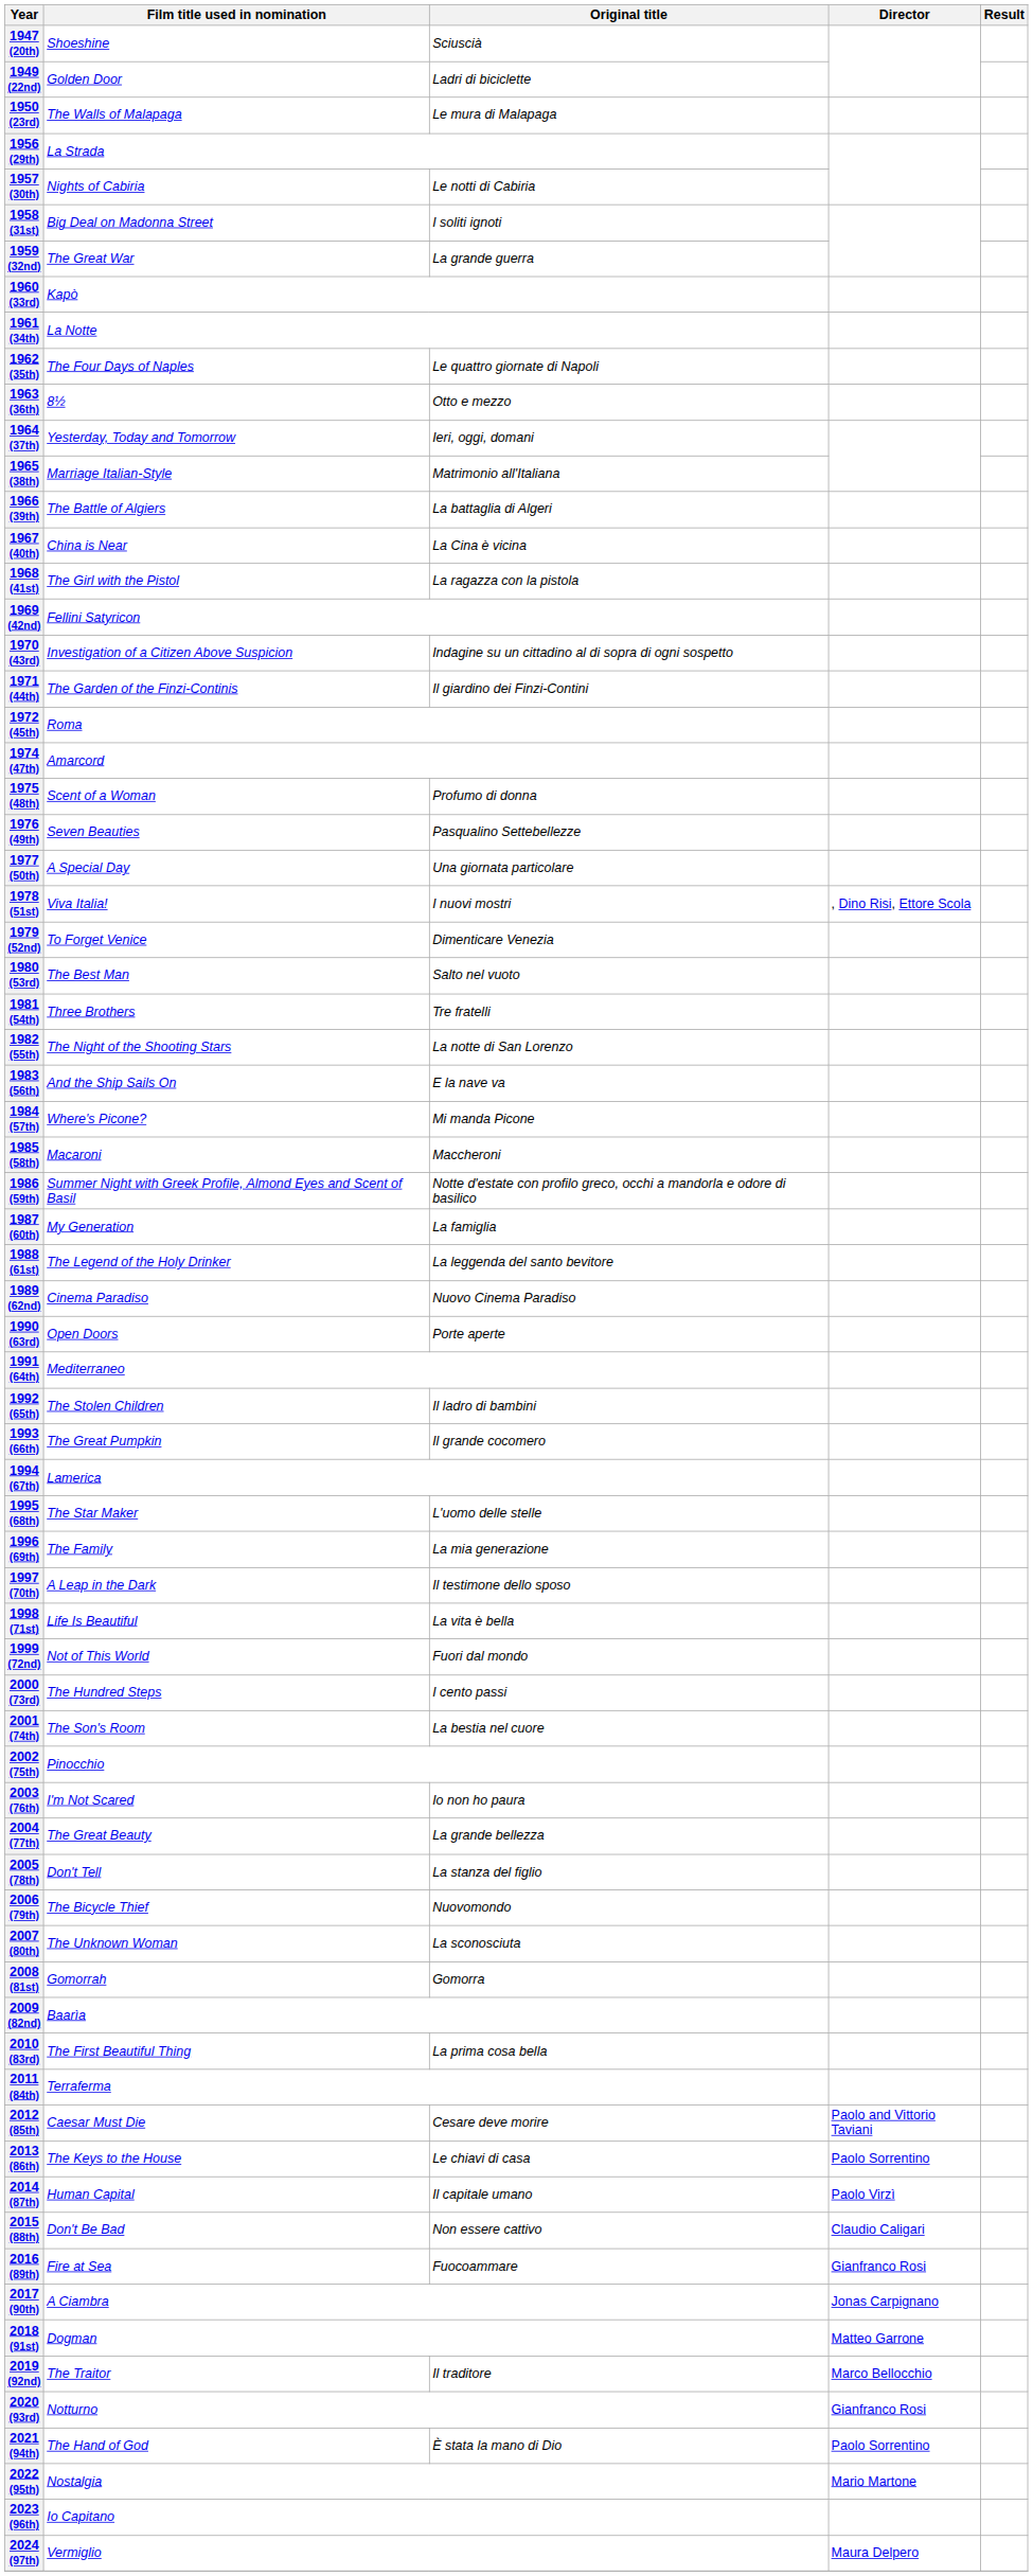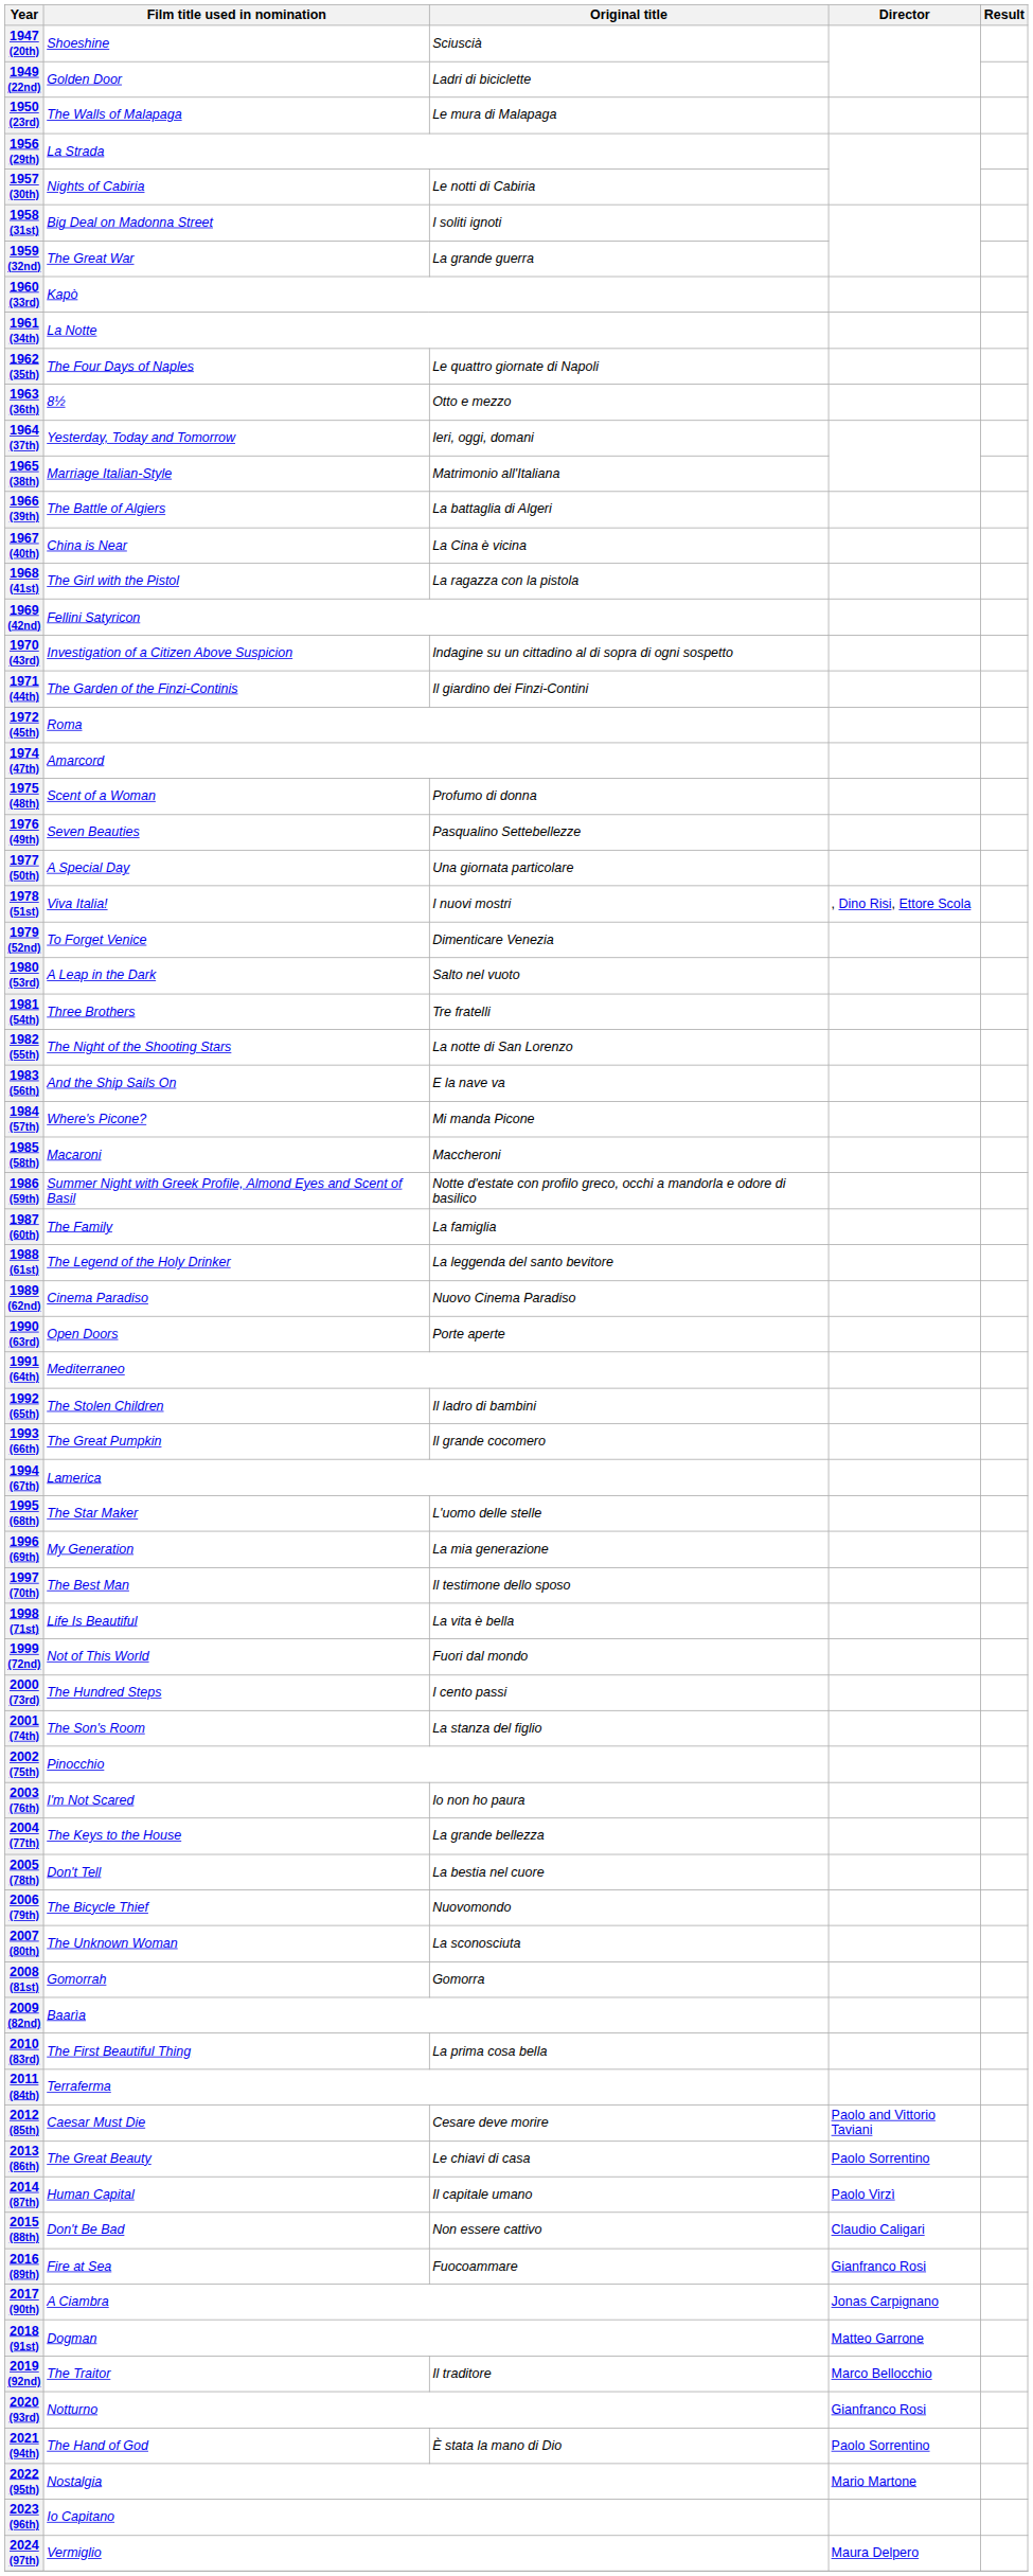 <table class="wikitable" width="98%" style="background:#ffffff;">
 <tr>
 <th>Year</th>
 <th>Film title used in nomination</th>
 <th>Original title</th>
 <th>Director</th>
 <th>Result</th>
 </tr>
 <tr>
 <th align="center"><a href='#'>1947</a><br><small><a href='#'>(20th)</a></small></th>
 <td><em><a href='#'>Shoeshine</a></em></td>
 <td><em>Sciuscià</em></td>
 <td rowspan="2"></td>
 <td></td>
 </tr>
 <tr>
 <th align="center"><a href='#'>1949</a><br><small><a href='#'>(22nd)</a></small></th>
 <td><em><a href='#'>Golden Door</a></em></td>
 <td><em>Ladri di biciclette</em></td>
 <td></td>
 </tr>
 <tr>
 <th align="center"><a href='#'>1950</a><br><small><a href='#'>(23rd)</a></small></th>
 <td><em><a href='#'>The Walls of Malapaga</a></em></td>
 <td><em>Le mura di Malapaga</em></td>
 <td></td>
 <td></td>
 </tr>
 <tr>
 <th align="center"><a href='#'>1956</a><br><small><a href='#'>(29th)</a></small></th>
 <td colspan="2"><em><a href='#'>La Strada</a></em></td>
 <td rowspan="2"></td>
 <td></td>
 </tr>
 <tr>
 <th align="center"><a href='#'>1957</a><br><small><a href='#'>(30th)</a></small></th>
 <td><em><a href='#'>Nights of Cabiria</a></em></td>
 <td><em>Le notti di Cabiria</em></td>
 <td></td>
 </tr>
 <tr>
 <th align="center"><a href='#'>1958</a><br><small><a href='#'>(31st)</a></small></th>
 <td><em><a href='#'>Big Deal on Madonna Street</a></em></td>
 <td><em>I soliti ignoti</em></td>
 <td rowspan="2"></td>
 <td></td>
 </tr>
 <tr>
 <th align="center"><a href='#'>1959</a><br><small><a href='#'>(32nd)</a></small></th>
 <td><em><a href='#'>The Great War</a></em></td>
 <td><em>La grande guerra</em></td>
 <td></td>
 </tr>
 <tr>
 <th align="center"><a href='#'>1960</a><br><small><a href='#'>(33rd)</a></small></th>
 <td colspan="2"><em><a href='#'>Kapò</a></em></td>
 <td></td>
 <td></td>
 </tr>
 <tr>
 <th align="center"><a href='#'>1961</a><br><small><a href='#'>(34th)</a></small></th>
 <td colspan="2"><em><a href='#'>La Notte</a></em></td>
 <td></td>
 <td></td>
 </tr>
 <tr>
 <th align="center"><a href='#'>1962</a><br><small><a href='#'>(35th)</a></small></th>
 <td><em><a href='#'>The Four Days of Naples</a></em></td>
 <td><em>Le quattro giornate di Napoli</em></td>
 <td></td>
 <td></td>
 </tr>
 <tr>
 <th align="center"><a href='#'>1963</a><br><small><a href='#'>(36th)</a></small></th>
 <td><em><a href='#'>8½</a></em></td>
 <td><em>Otto e mezzo</em></td>
 <td></td>
 <td></td>
 </tr>
 <tr>
 <th align="center"><a href='#'>1964</a><br><small><a href='#'>(37th)</a></small></th>
 <td><em><a href='#'>Yesterday, Today and Tomorrow</a></em></td>
 <td><em>Ieri, oggi, domani</em></td>
 <td rowspan="2"></td>
 <td></td>
 </tr>
 <tr>
 <th align="center"><a href='#'>1965</a><br><small><a href='#'>(38th)</a></small></th>
 <td><em><a href='#'>Marriage Italian-Style</a></em></td>
 <td><em>Matrimonio all'Italiana</em></td>
 <td></td>
 </tr>
 <tr>
 <th align="center"><a href='#'>1966</a><br><small><a href='#'>(39th)</a></small></th>
 <td><em><a href='#'>The Battle of Algiers</a></em></td>
 <td><em>La battaglia di Algeri</em></td>
 <td></td>
 <td></td>
 </tr>
 <tr>
 <th align="center"><a href='#'>1967</a><br><small><a href='#'>(40th)</a></small></th>
 <td><em><a href='#'>China is Near</a></em></td>
 <td><em>La Cina è vicina</em></td>
 <td></td>
 <td></td>
 </tr>
 <tr>
 <th align="center"><a href='#'>1968</a><br><small><a href='#'>(41st)</a></small></th>
 <td><em><a href='#'>The Girl with the Pistol</a></em></td>
 <td><em>La ragazza con la pistola</em></td>
 <td></td>
 <td></td>
 </tr>
 <tr>
 <th align="center"><a href='#'>1969</a><br><small><a href='#'>(42nd)</a></small></th>
 <td colspan="2"><em><a href='#'>Fellini Satyricon</a></em></td>
 <td></td>
 <td></td>
 </tr>
 <tr>
 <th align="center"><a href='#'>1970</a><br><small><a href='#'>(43rd)</a></small></th>
 <td><em><a href='#'>Investigation of a Citizen Above Suspicion</a></em></td>
 <td><em>Indagine su un cittadino al di sopra di ogni sospetto</em></td>
 <td></td>
 <td></td>
 </tr>
 <tr>
 <th align="center"><a href='#'>1971</a><br><small><a href='#'>(44th)</a></small></th>
 <td><em><a href='#'>The Garden of the Finzi-Continis</a></em></td>
 <td><em>Il giardino dei Finzi-Contini</em></td>
 <td></td>
 <td></td>
 </tr>
 <tr>
 <th align="center"><a href='#'>1972</a><br><small><a href='#'>(45th)</a></small></th>
 <td colspan="2"><em><a href='#'>Roma</a></em></td>
 <td></td>
 <td></td>
 </tr>
 <tr>
 <th align="center"><a href='#'>1974</a><br><small><a href='#'>(47th)</a></small></th>
 <td colspan="2"><em><a href='#'>Amarcord</a></em></td>
 <td></td>
 <td></td>
 </tr>
 <tr>
 <th align="center"><a href='#'>1975</a><br><small><a href='#'>(48th)</a></small></th>
 <td><em><a href='#'>Scent of a Woman</a></em></td>
 <td><em>Profumo di donna</em></td>
 <td></td>
 <td></td>
 </tr>
 <tr>
 <th align="center"><a href='#'>1976</a><br><small><a href='#'>(49th)</a></small></th>
 <td><em><a href='#'>Seven Beauties</a></em></td>
 <td><em>Pasqualino Settebellezze</em></td>
 <td></td>
 <td></td>
 </tr>
 <tr>
 <th align="center"><a href='#'>1977</a><br><small><a href='#'>(50th)</a></small></th>
 <td><em><a href='#'>A Special Day</a></em></td>
 <td><em>Una giornata particolare</em></td>
 <td></td>
 <td></td>
 </tr>
 <tr>
 <th align="center"><a href='#'>1978</a><br><small><a href='#'>(51st)</a></small></th>
 <td><em><a href='#'>Viva Italia!</a></em></td>
 <td><em>I nuovi mostri</em></td>
 <td>, <a href='#'>Dino Risi</a>, <a href='#'>Ettore Scola</a></td>
 <td></td>
 </tr>
 <tr>
 <th align="center"><a href='#'>1979</a><br><small><a href='#'>(52nd)</a></small></th>
 <td><em><a href='#'>To Forget Venice</a></em></td>
 <td><em>Dimenticare Venezia</em></td>
 <td></td>
 <td></td>
 </tr>
 <tr>
 <th align="center"><a href='#'>1980</a><br><small><a href='#'>(53rd)</a></small></th>
-<td><em><a href='#'>The Best Man</a></em></td>
+<td><em><a href='#'>A Leap in the Dark</a></em></td>
 <td><em>Salto nel vuoto</em></td>
 <td></td>
 <td></td>
 </tr>
 <tr>
 <th align="center"><a href='#'>1981</a><br><small><a href='#'>(54th)</a></small></th>
 <td><em><a href='#'>Three Brothers</a></em></td>
 <td><em>Tre fratelli</em></td>
 <td></td>
 <td></td>
 </tr>
 <tr>
 <th align="center"><a href='#'>1982</a><br><small><a href='#'>(55th)</a></small></th>
 <td><em><a href='#'>The Night of the Shooting Stars</a></em></td>
 <td><em>La notte di San Lorenzo</em></td>
 <td></td>
 <td></td>
 </tr>
 <tr>
 <th align="center"><a href='#'>1983</a><br><small><a href='#'>(56th)</a></small></th>
 <td><em><a href='#'>And the Ship Sails On</a></em></td>
 <td><em>E la nave va</em></td>
 <td></td>
 <td></td>
 </tr>
 <tr>
 <th align="center"><a href='#'>1984</a><br><small><a href='#'>(57th)</a></small></th>
 <td><em><a href='#'>Where's Picone?</a></em></td>
 <td><em>Mi manda Picone</em></td>
 <td></td>
 <td></td>
 </tr>
 <tr>
 <th align="center"><a href='#'>1985</a><br><small><a href='#'>(58th)</a></small></th>
 <td><em><a href='#'>Macaroni</a></em></td>
 <td><em>Maccheroni</em></td>
 <td></td>
 <td></td>
 </tr>
 <tr>
 <th align="center"><a href='#'>1986</a><br><small><a href='#'>(59th)</a></small></th>
 <td><em><a href='#'>Summer Night with Greek Profile, Almond Eyes and Scent of Basil</a></em></td>
 <td><em>Notte d'estate con profilo greco, occhi a mandorla e odore di basilico</em></td>
 <td></td>
 <td></td>
 </tr>
 <tr>
 <th align="center"><a href='#'>1987</a><br><small><a href='#'>(60th)</a></small></th>
-<td><em><a href='#'>My Generation</a></em></td>
+<td><em><a href='#'>The Family</a></em></td>
 <td><em>La famiglia</em></td>
 <td></td>
 <td></td>
 </tr>
 <tr>
 <th align="center"><a href='#'>1988</a><br><small><a href='#'>(61st)</a></small></th>
 <td><em><a href='#'>The Legend of the Holy Drinker</a></em></td>
 <td><em>La leggenda del santo bevitore</em></td>
 <td></td>
 <td></td>
 </tr>
 <tr>
 <th align="center"><a href='#'>1989</a><br><small><a href='#'>(62nd)</a></small></th>
 <td><em><a href='#'>Cinema Paradiso</a></em></td>
 <td><em>Nuovo Cinema Paradiso</em></td>
 <td></td>
 <td></td>
 </tr>
 <tr>
 <th align="center"><a href='#'>1990</a><br><small><a href='#'>(63rd)</a></small></th>
 <td><em><a href='#'>Open Doors</a></em></td>
 <td><em>Porte aperte</em></td>
 <td></td>
 <td></td>
 </tr>
 <tr>
 <th align="center"><a href='#'>1991</a><br><small><a href='#'>(64th)</a></small></th>
 <td colspan="2"><em><a href='#'>Mediterraneo</a></em></td>
 <td></td>
 <td></td>
 </tr>
 <tr>
 <th align="center"><a href='#'>1992</a><br><small><a href='#'>(65th)</a></small></th>
 <td><em><a href='#'>The Stolen Children</a></em></td>
 <td><em>Il ladro di bambini</em></td>
 <td></td>
 <td></td>
 </tr>
 <tr>
 <th align="center"><a href='#'>1993</a><br><small><a href='#'>(66th)</a></small></th>
 <td><em><a href='#'>The Great Pumpkin</a></em></td>
 <td><em>Il grande cocomero</em></td>
 <td></td>
 <td></td>
 </tr>
 <tr>
 <th align="center"><a href='#'>1994</a><br><small><a href='#'>(67th)</a></small></th>
 <td colspan="2"><em><a href='#'>Lamerica</a></em></td>
 <td></td>
 <td></td>
 </tr>
 <tr>
 <th align="center"><a href='#'>1995</a><br><small><a href='#'>(68th)</a></small></th>
 <td><em><a href='#'>The Star Maker</a></em></td>
 <td><em>L'uomo delle stelle</em></td>
 <td></td>
 <td></td>
 </tr>
 <tr>
 <th align="center"><a href='#'>1996</a><br><small><a href='#'>(69th)</a></small></th>
-<td><em><a href='#'>The Family</a></em></td>
+<td><em><a href='#'>My Generation</a></em></td>
 <td><em>La mia generazione</em></td>
 <td></td>
 <td></td>
 </tr>
 <tr>
 <th align="center"><a href='#'>1997</a><br><small><a href='#'>(70th)</a></small></th>
-<td><em><a href='#'>A Leap in the Dark</a></em></td>
+<td><em><a href='#'>The Best Man</a></em></td>
 <td><em>Il testimone dello sposo</em></td>
 <td></td>
 <td></td>
 </tr>
 <tr>
 <th align="center"><a href='#'>1998</a><br><small><a href='#'>(71st)</a></small></th>
 <td><em><a href='#'>Life Is Beautiful</a></em></td>
 <td><em>La vita è bella</em></td>
 <td></td>
 <td></td>
 </tr>
 <tr>
 <th align="center"><a href='#'>1999</a><br><small><a href='#'>(72nd)</a></small></th>
 <td><em><a href='#'>Not of This World</a></em></td>
 <td><em>Fuori dal mondo</em></td>
 <td></td>
 <td></td>
 </tr>
 <tr>
 <th align="center"><a href='#'>2000</a><br><small><a href='#'>(73rd)</a></small></th>
 <td><em><a href='#'>The Hundred Steps</a></em></td>
 <td><em>I cento passi</em></td>
 <td></td>
 <td></td>
 </tr>
 <tr>
 <th align="center"><a href='#'>2001</a><br><small><a href='#'>(74th)</a></small></th>
 <td><em><a href='#'>The Son's Room</a></em></td>
-<td><em>La bestia nel cuore</em></td>
+<td><em>La stanza del figlio</em></td>
 <td></td>
 <td></td>
 </tr>
 <tr>
 <th align="center"><a href='#'>2002</a><br><small><a href='#'>(75th)</a></small></th>
 <td colspan="2"><em><a href='#'>Pinocchio</a></em></td>
 <td></td>
 <td></td>
 </tr>
 <tr>
 <th align="center"><a href='#'>2003</a><br><small><a href='#'>(76th)</a></small></th>
 <td><em><a href='#'>I'm Not Scared</a></em></td>
 <td><em>Io non ho paura</em></td>
 <td></td>
 <td></td>
 </tr>
 <tr>
 <th align="center"><a href='#'>2004</a><br><small><a href='#'>(77th)</a></small></th>
-<td><em><a href='#'>The Great Beauty</a></em></td>
+<td><em><a href='#'>The Keys to the House</a></em></td>
 <td><em>La grande bellezza</em></td>
 <td></td>
 <td></td>
 </tr>
 <tr>
 <th align="center"><a href='#'>2005</a><br><small><a href='#'>(78th)</a></small></th>
 <td><em><a href='#'>Don't Tell</a></em></td>
-<td><em>La stanza del figlio</em></td>
+<td><em>La bestia nel cuore</em></td>
 <td></td>
 <td></td>
 </tr>
 <tr>
 <th align="center"><a href='#'>2006</a><br><small><a href='#'>(79th)</a></small></th>
 <td><em><a href='#'>The Bicycle Thief</a></em></td>
 <td><em>Nuovomondo</em></td>
 <td></td>
 <td></td>
 </tr>
 <tr>
 <th align="center"><a href='#'>2007</a><br><small><a href='#'>(80th)</a></small></th>
 <td><em><a href='#'>The Unknown Woman</a></em></td>
 <td><em>La sconosciuta</em></td>
 <td></td>
 <td></td>
 </tr>
 <tr>
 <th align="center"><a href='#'>2008</a><br><small><a href='#'>(81st)</a></small></th>
 <td><em><a href='#'>Gomorrah</a></em></td>
 <td><em>Gomorra</em></td>
 <td></td>
 <td></td>
 </tr>
 <tr>
 <th align="center"><a href='#'>2009</a><br><small><a href='#'>(82nd)</a></small></th>
 <td colspan="2"><em><a href='#'>Baarìa</a></em></td>
 <td></td>
 <td></td>
 </tr>
 <tr>
 <th align="center"><a href='#'>2010</a><br><small><a href='#'>(83rd)</a></small></th>
 <td><em><a href='#'>The First Beautiful Thing</a></em></td>
 <td><em>La prima cosa bella</em></td>
 <td></td>
 <td></td>
 </tr>
 <tr>
 <th align="center"><a href='#'>2011</a><br><small><a href='#'>(84th)</a></small></th>
 <td colspan="2"><em><a href='#'>Terraferma</a></em></td>
 <td></td>
 <td></td>
 </tr>
 <tr>
 <th align="center"><a href='#'>2012</a><br><small><a href='#'>(85th)</a></small></th>
 <td><em><a href='#'>Caesar Must Die</a></em></td>
 <td><em>Cesare deve morire</em></td>
 <td><a href='#'>Paolo and Vittorio Taviani</a></td>
 <td></td>
 </tr>
 <tr>
 <th align="center"><a href='#'>2013</a><br><small><a href='#'>(86th)</a></small></th>
-<td><em><a href='#'>The Keys to the House</a></em></td>
+<td><em><a href='#'>The Great Beauty</a></em></td>
 <td><em>Le chiavi di casa</em></td>
 <td><a href='#'>Paolo Sorrentino</a></td>
 <td></td>
 </tr>
 <tr>
 <th align="center"><a href='#'>2014</a><br><small><a href='#'>(87th)</a></small></th>
 <td><em><a href='#'>Human Capital</a></em></td>
 <td><em>Il capitale umano</em></td>
 <td><a href='#'>Paolo Virzì</a></td>
 <td></td>
 </tr>
 <tr>
 <th align="center"><a href='#'>2015</a><br><small><a href='#'>(88th)</a></small></th>
 <td><em><a href='#'>Don't Be Bad</a></em></td>
 <td><em>Non essere cattivo</em></td>
 <td><a href='#'>Claudio Caligari</a></td>
 <td></td>
 </tr>
 <tr>
 <th align="center"><a href='#'>2016</a><br><small><a href='#'>(89th)</a></small></th>
 <td><em><a href='#'>Fire at Sea</a></em></td>
 <td><em>Fuocoammare</em></td>
 <td><a href='#'>Gianfranco Rosi</a></td>
 <td></td>
 </tr>
 <tr>
 <th align="center"><a href='#'>2017</a><br><small><a href='#'>(90th)</a></small></th>
 <td colspan="2"><em><a href='#'>A Ciambra</a></em></td>
 <td><a href='#'>Jonas Carpignano</a></td>
 <td></td>
 </tr>
 <tr>
 <th align="center"><a href='#'>2018</a><br><small><a href='#'>(91st)</a></small></th>
 <td colspan="2"><em><a href='#'>Dogman</a></em></td>
 <td><a href='#'>Matteo Garrone</a></td>
 <td></td>
 </tr>
 <tr>
 <th align="center"><a href='#'>2019</a><br><small><a href='#'>(92nd)</a></small></th>
 <td><em><a href='#'>The Traitor</a></em></td>
 <td><em>Il traditore</em></td>
 <td><a href='#'>Marco Bellocchio</a></td>
 <td></td>
 </tr>
 <tr>
 <th align="center"><a href='#'>2020</a><br><small><a href='#'>(93rd)</a></small></th>
 <td colspan="2"><em><a href='#'>Notturno</a></em></td>
 <td><a href='#'>Gianfranco Rosi</a></td>
 <td></td>
 </tr>
 <tr>
 <th align="center"><a href='#'>2021</a><br><small><a href='#'>(94th)</a></small></th>
 <td><em><a href='#'>The Hand of God</a></em></td>
 <td><em>È stata la mano di Dio</em></td>
 <td><a href='#'>Paolo Sorrentino</a></td>
 <td></td>
 </tr>
 <tr>
 <th align="center"><a href='#'>2022</a><br><small><a href='#'>(95th)</a></small></th>
 <td colspan="2"><em><a href='#'>Nostalgia</a></em></td>
 <td><a href='#'>Mario Martone</a></td>
 <td></td>
 </tr>
 <tr>
 <th align="center"><a href='#'>2023</a><br><small><a href='#'>(96th)</a></small></th>
 <td colspan="2"><em><a href='#'>Io Capitano</a></em></td>
 <td></td>
 <td></td>
 </tr>
 <tr>
 <th align="center"><a href='#'>2024</a><br><small><a href='#'>(97th)</a></small></th>
 <td colspan="2"><em><a href='#'>Vermiglio</a></em></td>
 <td><a href='#'>Maura Delpero</a></td>
 <td></td>
 </tr>
 <tr>
 </tr>
 </table>
